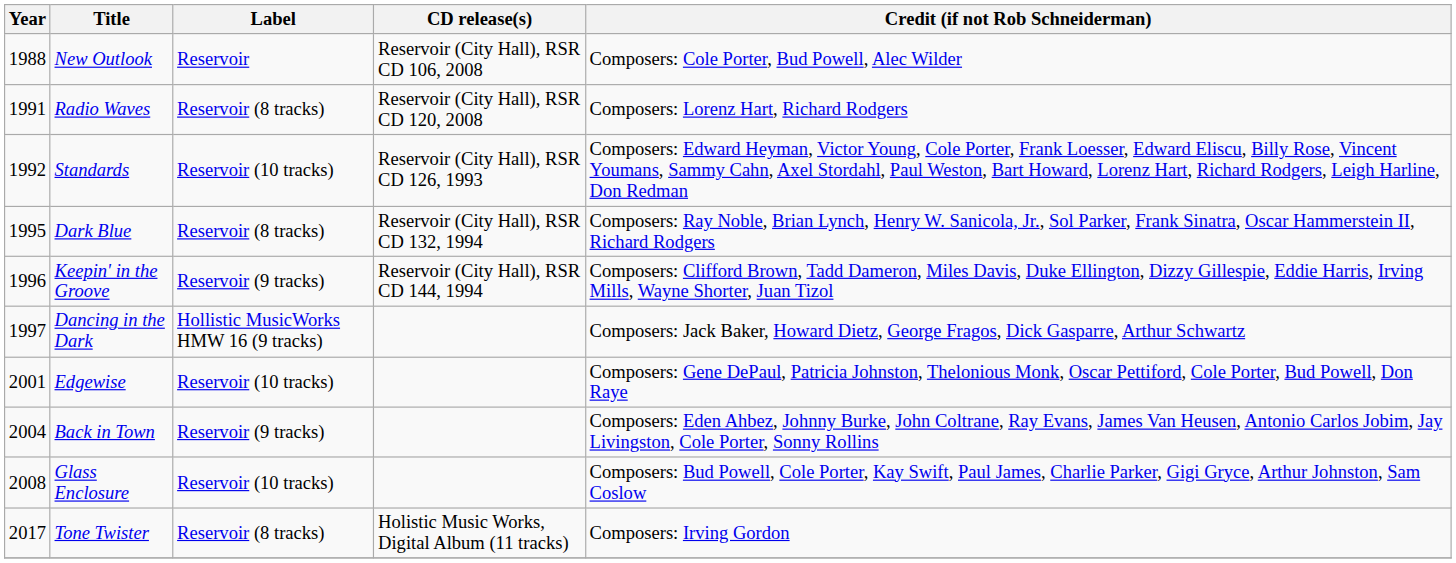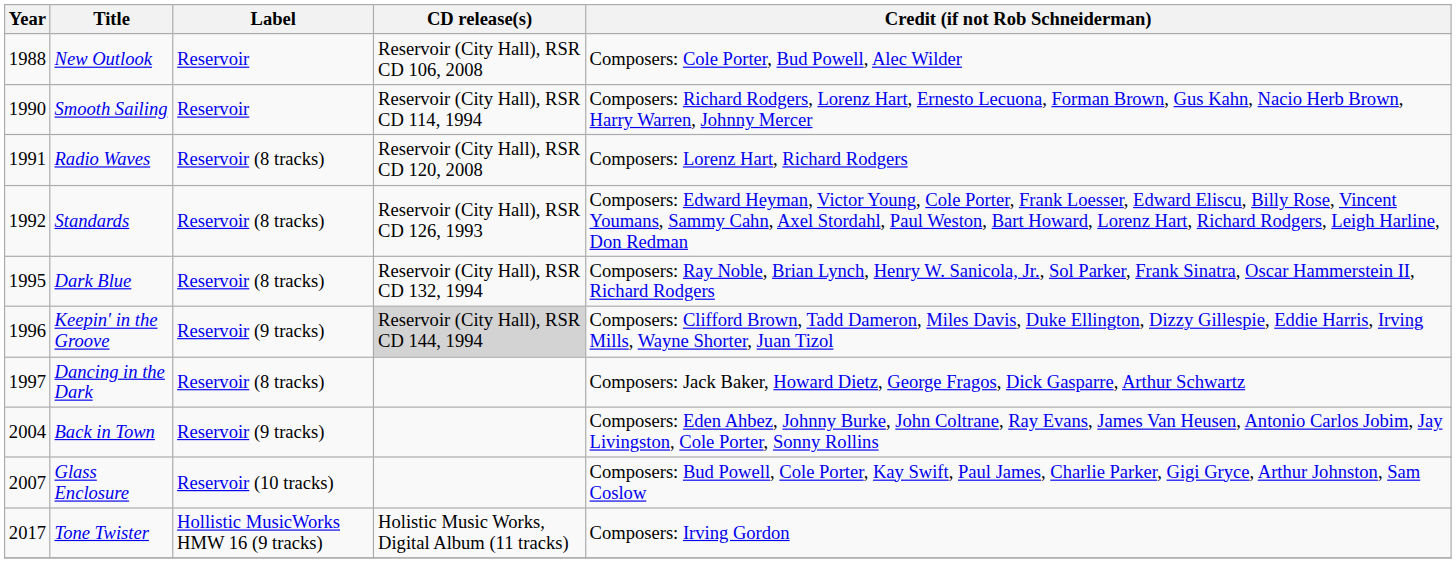 <table class="wikitable sortable">
 <tr>
 <th>Year</th>
 <th>Title</th>
 <th>Label</th>
 <th>CD release(s)</th>
 <th>Credit (if not Rob Schneiderman)</th>
 </tr>
 <tr>
 <td>1988</td>
 <td><em><a href='#'>New Outlook</a></em></td>
 <td><a href='#'>Reservoir</a></td>
 <td>Reservoir (City Hall), RSR CD 106, 2008</td>
 <td>Composers: <a href='#'>Cole Porter</a>, <a href='#'>Bud Powell</a>, <a href='#'>Alec Wilder</a></td>
 </tr>
 <tr>
+<td>1990</td>
+<td><em><a href='#'>Smooth Sailing</a></em></td>
+<td><a href='#'>Reservoir</a></td>
+<td>Reservoir (City Hall), RSR CD 114, 1994</td>
+<td>Composers: <a href='#'>Richard Rodgers</a>, <a href='#'>Lorenz Hart</a>, <a href='#'>Ernesto Lecuona</a>, <a href='#'>Forman Brown</a>, <a href='#'>Gus Kahn</a>, <a href='#'>Nacio Herb Brown</a>, <a href='#'>Harry Warren</a>, <a href='#'>Johnny Mercer</a></td>
+</tr>
+<tr>
 <td>1991</td>
 <td><em><a href='#'>Radio Waves</a></em></td>
 <td><a href='#'>Reservoir</a> (8 tracks)</td>
 <td>Reservoir (City Hall), RSR CD 120, 2008</td>
 <td>Composers: <a href='#'>Lorenz Hart</a>, <a href='#'>Richard Rodgers</a></td>
 </tr>
 <tr>
 <td>1992</td>
 <td><em><a href='#'>Standards</a></em></td>
-<td><a href='#'>Reservoir</a>  (10 tracks)</td>
+<td><a href='#'>Reservoir</a> (8 tracks)</td>
 <td>Reservoir (City Hall), RSR CD 126, 1993</td>
 <td>Composers: <a href='#'>Edward Heyman</a>, <a href='#'>Victor Young</a>, <a href='#'>Cole Porter</a>, <a href='#'>Frank Loesser</a>, <a href='#'>Edward Eliscu</a>, <a href='#'>Billy Rose</a>, <a href='#'>Vincent Youmans</a>, <a href='#'>Sammy Cahn</a>, <a href='#'>Axel Stordahl</a>, <a href='#'>Paul Weston</a>, <a href='#'>Bart Howard</a>, <a href='#'>Lorenz Hart</a>, <a href='#'>Richard Rodgers</a>, <a href='#'>Leigh Harline</a>, <a href='#'>Don Redman</a></td>
 </tr>
 <tr>
 <td>1995</td>
 <td><em><a href='#'>Dark Blue</a></em></td>
 <td><a href='#'>Reservoir</a>  (8 tracks)</td>
 <td>Reservoir (City Hall), RSR CD 132, 1994</td>
 <td>Composers: <a href='#'>Ray Noble</a>, <a href='#'>Brian Lynch</a>, <a href='#'>Henry W. Sanicola, Jr.</a>, <a href='#'>Sol Parker</a>, <a href='#'>Frank Sinatra</a>, <a href='#'>Oscar Hammerstein II</a>, <a href='#'>Richard Rodgers</a></td>
 </tr>
 <tr>
 <td>1996</td>
 <td><em><a href='#'>Keepin' in the Groove</a></em></td>
 <td><a href='#'>Reservoir</a>  (9 tracks)</td>
-<td>Reservoir (City Hall), RSR CD 144, 1994</td>
+<td style="background: lightgrey;">Reservoir (City Hall), RSR CD 144, 1994</td>
 <td>Composers: <a href='#'>Clifford Brown</a>, <a href='#'>Tadd Dameron</a>, <a href='#'>Miles Davis</a>, <a href='#'>Duke Ellington</a>, <a href='#'>Dizzy Gillespie</a>, <a href='#'>Eddie Harris</a>, <a href='#'>Irving Mills</a>, <a href='#'>Wayne Shorter</a>, <a href='#'>Juan Tizol</a></td>
 </tr>
 <tr>
 <td>1997</td>
 <td><em><a href='#'>Dancing in the Dark</a></em></td>
-<td><a href='#'>Hollistic MusicWorks</a> HMW 16 (9 tracks)</td>
+<td><a href='#'>Reservoir</a> (8 tracks)</td>
 <td></td>
 <td>Composers: Jack Baker, <a href='#'>Howard Dietz</a>, <a href='#'>George Fragos</a>, <a href='#'>Dick Gasparre</a>, <a href='#'>Arthur Schwartz</a></td>
-</tr>
-<tr>
-<td>2001</td>
-<td><em><a href='#'>Edgewise</a></em></td>
-<td><a href='#'>Reservoir</a> (10 tracks)</td>
-<td></td>
-<td>Composers: <a href='#'>Gene DePaul</a>, <a href='#'>Patricia Johnston</a>, <a href='#'>Thelonious Monk</a>, <a href='#'>Oscar Pettiford</a>, <a href='#'>Cole Porter</a>, <a href='#'>Bud Powell</a>, <a href='#'>Don Raye</a></td>
 </tr>
 <tr>
 <td>2004</td>
 <td><em><a href='#'>Back in Town</a></em></td>
 <td><a href='#'>Reservoir</a> (9 tracks)</td>
 <td></td>
 <td>Composers: <a href='#'>Eden Ahbez</a>, <a href='#'>Johnny Burke</a>, <a href='#'>John Coltrane</a>, <a href='#'>Ray Evans</a>, <a href='#'>James Van Heusen</a>, <a href='#'>Antonio Carlos Jobim</a>, <a href='#'>Jay Livingston</a>, <a href='#'>Cole Porter</a>, <a href='#'>Sonny Rollins</a></td>
 </tr>
 <tr>
-<td>2008</td>
+<td>2007</td>
 <td><em><a href='#'>Glass Enclosure</a></em></td>
 <td><a href='#'>Reservoir</a> (10 tracks)</td>
 <td></td>
 <td>Composers: <a href='#'>Bud Powell</a>, <a href='#'>Cole Porter</a>, <a href='#'>Kay Swift</a>, <a href='#'>Paul James</a>, <a href='#'>Charlie Parker</a>, <a href='#'>Gigi Gryce</a>, <a href='#'>Arthur Johnston</a>, <a href='#'>Sam Coslow</a></td>
 </tr>
 <tr>
 <td>2017</td>
 <td><em><a href='#'>Tone Twister</a></em></td>
-<td><a href='#'>Reservoir</a> (8 tracks)</td>
+<td><a href='#'>Hollistic MusicWorks</a> HMW 16 (9 tracks)</td>
 <td>Holistic Music Works, Digital Album (11 tracks)</td>
 <td>Composers: <a href='#'>Irving Gordon</a></td>
 </tr>
 <tr>
 </tr>
 </table>
